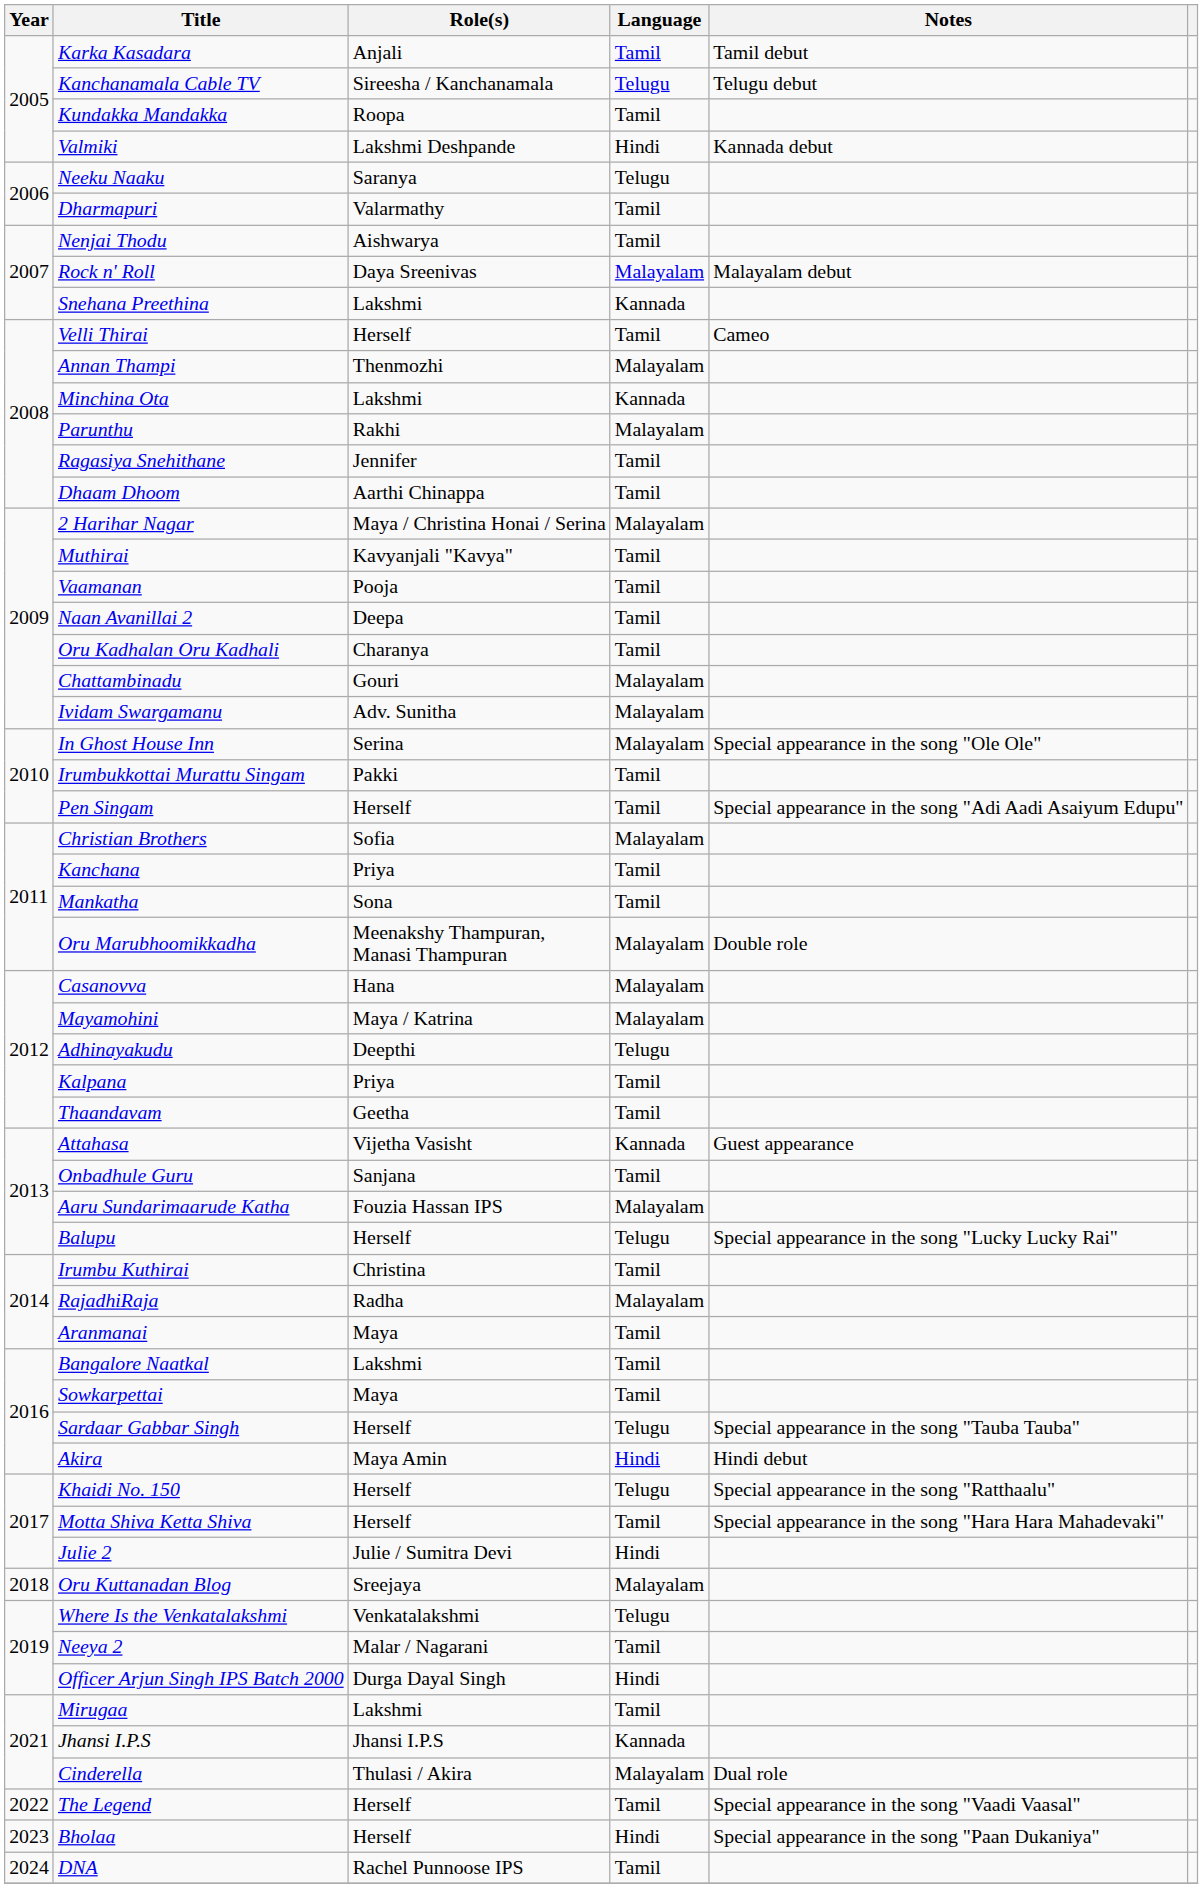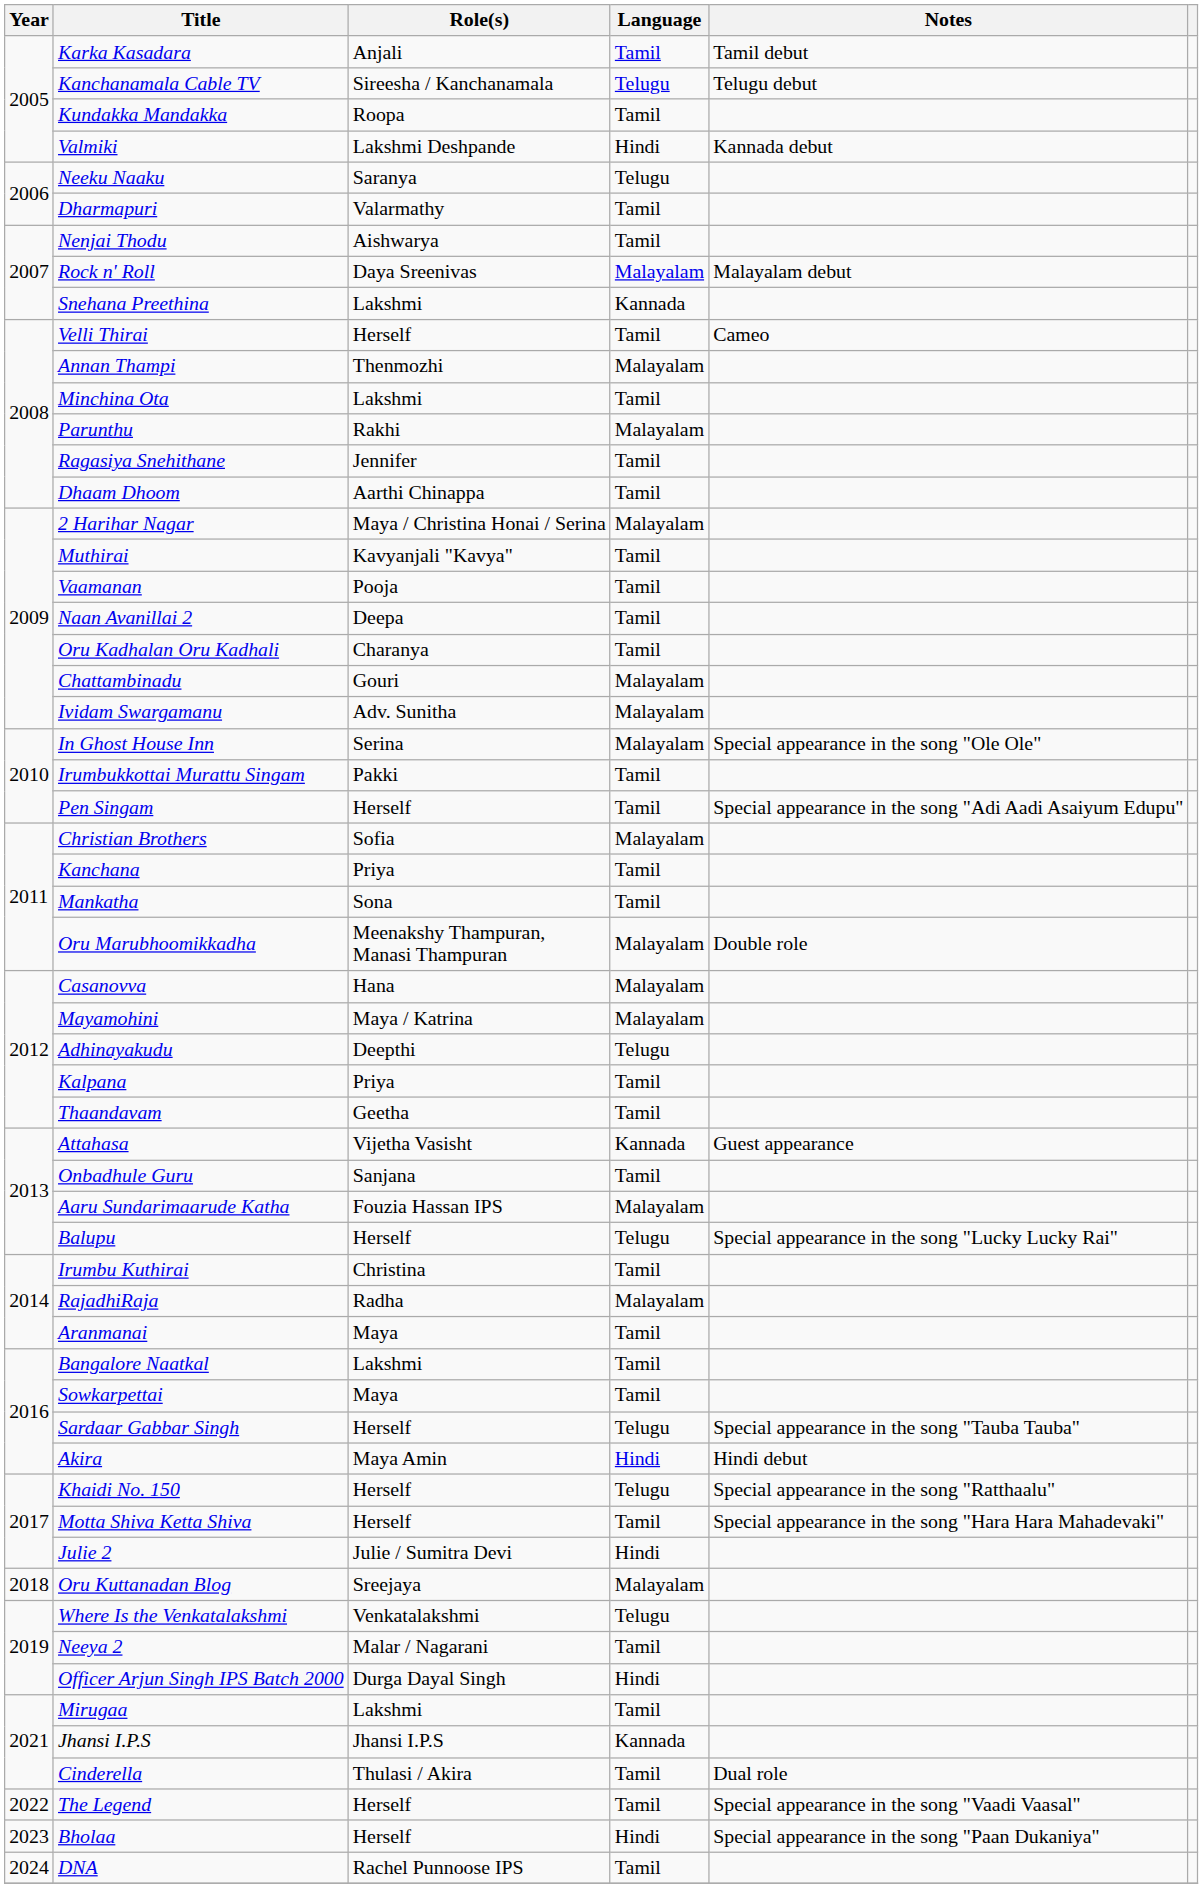 <table class="wikitable sortable">
 <tr>
 <th scope="col">Year</th>
 <th scope="col">Title</th>
 <th scope="col">Role(s)</th>
 <th scope="col">Language</th>
 <th scope="col" class="unsortable">Notes</th>
 <th scope="col" class="unsortable"></th>
 </tr>
 <tr>
 <td rowspan="4">2005</td>
 <td><em><a href='#'>Karka Kasadara</a></em></td>
 <td>Anjali</td>
 <td><a href='#'>Tamil</a></td>
 <td>Tamil debut</td>
 <td></td>
 </tr>
 <tr>
 <td><em><a href='#'>Kanchanamala Cable TV</a></em></td>
 <td>Sireesha / Kanchanamala</td>
 <td><a href='#'>Telugu</a></td>
 <td>Telugu debut</td>
 <td></td>
 </tr>
 <tr>
 <td><em><a href='#'>Kundakka Mandakka</a></em></td>
 <td>Roopa</td>
 <td>Tamil</td>
 <td></td>
 <td></td>
 </tr>
 <tr>
 <td><em><a href='#'>Valmiki</a></em></td>
 <td>Lakshmi Deshpande</td>
 <td>Hindi</td>
 <td>Kannada debut</td>
 <td></td>
 </tr>
 <tr>
 <td rowspan="2">2006</td>
 <td><em><a href='#'>Neeku Naaku</a></em></td>
 <td>Saranya</td>
 <td>Telugu</td>
 <td></td>
 <td></td>
 </tr>
 <tr>
 <td><em><a href='#'>Dharmapuri</a></em></td>
 <td>Valarmathy</td>
 <td>Tamil</td>
 <td></td>
 <td></td>
 </tr>
 <tr>
 <td rowspan="3">2007</td>
 <td><em><a href='#'>Nenjai Thodu</a></em></td>
 <td>Aishwarya</td>
 <td>Tamil</td>
 <td></td>
 <td></td>
 </tr>
 <tr>
 <td><em><a href='#'>Rock n' Roll</a></em></td>
 <td>Daya Sreenivas</td>
 <td><a href='#'>Malayalam</a></td>
 <td>Malayalam debut</td>
 <td></td>
 </tr>
 <tr>
 <td><em><a href='#'>Snehana Preethina</a></em></td>
 <td>Lakshmi</td>
 <td>Kannada</td>
 <td></td>
 <td></td>
 </tr>
 <tr>
 <td rowspan="6">2008</td>
 <td><em><a href='#'>Velli Thirai</a></em></td>
 <td>Herself</td>
 <td>Tamil</td>
 <td>Cameo</td>
 <td></td>
 </tr>
 <tr>
 <td><em><a href='#'>Annan Thampi</a></em></td>
 <td>Thenmozhi</td>
 <td>Malayalam</td>
 <td></td>
 <td></td>
 </tr>
 <tr>
 <td><em><a href='#'>Minchina Ota</a></em></td>
 <td>Lakshmi</td>
-<td>Kannada</td>
+<td>Tamil</td>
 <td></td>
 <td></td>
 </tr>
 <tr>
 <td><em><a href='#'>Parunthu</a></em></td>
 <td>Rakhi</td>
 <td>Malayalam</td>
 <td></td>
 <td></td>
 </tr>
 <tr>
 <td><em><a href='#'>Ragasiya Snehithane</a></em></td>
 <td>Jennifer</td>
 <td>Tamil</td>
 <td></td>
 <td></td>
 </tr>
 <tr>
 <td><em><a href='#'>Dhaam Dhoom</a></em></td>
 <td>Aarthi Chinappa</td>
 <td>Tamil</td>
 <td></td>
 <td></td>
 </tr>
 <tr>
 <td rowspan="7">2009</td>
 <td><em><a href='#'>2 Harihar Nagar</a></em></td>
 <td>Maya / Christina Honai / Serina</td>
 <td>Malayalam</td>
 <td></td>
 <td></td>
 </tr>
 <tr>
 <td><em><a href='#'>Muthirai</a></em></td>
 <td>Kavyanjali "Kavya"</td>
 <td>Tamil</td>
 <td></td>
 <td></td>
 </tr>
 <tr>
 <td><em><a href='#'>Vaamanan</a></em></td>
 <td>Pooja</td>
 <td>Tamil</td>
 <td></td>
 <td></td>
 </tr>
 <tr>
 <td><em><a href='#'>Naan Avanillai 2</a></em></td>
 <td>Deepa</td>
 <td>Tamil</td>
 <td></td>
 <td></td>
 </tr>
 <tr>
 <td><em><a href='#'>Oru Kadhalan Oru Kadhali</a></em></td>
 <td>Charanya</td>
 <td>Tamil</td>
 <td></td>
 <td></td>
 </tr>
 <tr>
 <td><em><a href='#'>Chattambinadu</a></em></td>
 <td>Gouri</td>
 <td>Malayalam</td>
 <td></td>
 <td></td>
 </tr>
 <tr>
 <td><em><a href='#'>Ividam Swargamanu</a></em></td>
 <td>Adv. Sunitha</td>
 <td>Malayalam</td>
 <td></td>
 <td></td>
 </tr>
 <tr>
 <td rowspan="3">2010</td>
 <td><em><a href='#'>In Ghost House Inn</a></em></td>
 <td>Serina</td>
 <td>Malayalam</td>
 <td>Special appearance in the song "Ole Ole"</td>
 <td></td>
 </tr>
 <tr>
 <td><em><a href='#'>Irumbukkottai Murattu Singam</a></em></td>
 <td>Pakki</td>
 <td>Tamil</td>
 <td></td>
 <td></td>
 </tr>
 <tr>
 <td><em><a href='#'>Pen Singam</a></em></td>
 <td>Herself</td>
 <td>Tamil</td>
 <td>Special appearance in the song "Adi Aadi Asaiyum Edupu"</td>
 <td></td>
 </tr>
 <tr>
 <td rowspan="4">2011</td>
 <td><em><a href='#'>Christian Brothers</a></em></td>
 <td>Sofia</td>
 <td>Malayalam</td>
 <td></td>
 <td></td>
 </tr>
 <tr>
 <td><em><a href='#'>Kanchana</a></em></td>
 <td>Priya</td>
 <td>Tamil</td>
 <td></td>
 <td></td>
 </tr>
 <tr>
 <td><em><a href='#'>Mankatha</a></em></td>
 <td>Sona</td>
 <td>Tamil</td>
 <td></td>
 <td></td>
 </tr>
 <tr>
 <td><em><a href='#'>Oru Marubhoomikkadha</a></em></td>
 <td>Meenakshy Thampuran,<br>Manasi Thampuran</td>
 <td>Malayalam</td>
 <td>Double role</td>
 <td></td>
 </tr>
 <tr>
 <td rowspan="5">2012</td>
 <td><em><a href='#'>Casanovva</a></em></td>
 <td>Hana</td>
 <td>Malayalam</td>
 <td></td>
 <td></td>
 </tr>
 <tr>
 <td><em><a href='#'>Mayamohini</a></em></td>
 <td>Maya / Katrina</td>
 <td>Malayalam</td>
 <td></td>
 <td></td>
 </tr>
 <tr>
 <td><em><a href='#'>Adhinayakudu</a></em></td>
 <td>Deepthi</td>
 <td>Telugu</td>
 <td></td>
 <td></td>
 </tr>
 <tr>
 <td><em><a href='#'>Kalpana</a></em></td>
 <td>Priya</td>
 <td>Tamil</td>
 <td></td>
 <td></td>
 </tr>
 <tr>
 <td><em><a href='#'>Thaandavam</a></em></td>
 <td>Geetha</td>
 <td>Tamil</td>
 <td></td>
 <td></td>
 </tr>
 <tr>
 <td rowspan="4">2013</td>
 <td><em><a href='#'>Attahasa</a></em></td>
 <td>Vijetha Vasisht</td>
 <td>Kannada</td>
 <td>Guest appearance</td>
 <td></td>
 </tr>
 <tr>
 <td><em><a href='#'>Onbadhule Guru</a></em></td>
 <td>Sanjana</td>
 <td>Tamil</td>
 <td></td>
 <td></td>
 </tr>
 <tr>
 <td><em><a href='#'>Aaru Sundarimaarude Katha</a></em></td>
 <td>Fouzia Hassan IPS</td>
 <td>Malayalam</td>
 <td></td>
 <td></td>
 </tr>
 <tr>
 <td><em><a href='#'>Balupu</a></em></td>
 <td>Herself</td>
 <td>Telugu</td>
 <td>Special appearance in the song "Lucky Lucky Rai"</td>
 <td></td>
 </tr>
 <tr>
 <td rowspan="3">2014</td>
 <td><em><a href='#'>Irumbu Kuthirai</a></em></td>
 <td>Christina</td>
 <td>Tamil</td>
 <td></td>
 <td></td>
 </tr>
 <tr>
 <td><em><a href='#'>RajadhiRaja</a></em></td>
 <td>Radha</td>
 <td>Malayalam</td>
 <td></td>
 <td></td>
 </tr>
 <tr>
 <td><em><a href='#'>Aranmanai</a></em></td>
 <td>Maya</td>
 <td>Tamil</td>
 <td></td>
 <td></td>
 </tr>
 <tr>
 <td rowspan="4">2016</td>
 <td><em><a href='#'>Bangalore Naatkal</a></em></td>
 <td>Lakshmi</td>
 <td>Tamil</td>
 <td></td>
 <td></td>
 </tr>
 <tr>
 <td><em><a href='#'>Sowkarpettai</a></em></td>
 <td>Maya</td>
 <td>Tamil</td>
 <td></td>
 <td></td>
 </tr>
 <tr>
 <td><em><a href='#'>Sardaar Gabbar Singh</a></em></td>
 <td>Herself</td>
 <td>Telugu</td>
 <td>Special appearance in the song "Tauba Tauba"</td>
 <td></td>
 </tr>
 <tr>
 <td><em><a href='#'>Akira</a></em></td>
 <td>Maya Amin</td>
 <td><a href='#'>Hindi</a></td>
 <td>Hindi debut</td>
 <td></td>
 </tr>
 <tr>
 <td rowspan="3">2017</td>
 <td><em><a href='#'>Khaidi No. 150</a></em></td>
 <td>Herself</td>
 <td>Telugu</td>
 <td>Special appearance in the song "Ratthaalu"</td>
 <td></td>
 </tr>
 <tr>
 <td><em><a href='#'>Motta Shiva Ketta Shiva</a></em></td>
 <td>Herself</td>
 <td>Tamil</td>
 <td>Special appearance in the song "Hara Hara Mahadevaki"</td>
 <td></td>
 </tr>
 <tr>
 <td><em><a href='#'>Julie 2</a></em></td>
 <td>Julie / Sumitra Devi</td>
 <td>Hindi</td>
 <td></td>
 <td></td>
 </tr>
 <tr>
 <td>2018</td>
 <td><em><a href='#'>Oru Kuttanadan Blog</a></em></td>
 <td>Sreejaya</td>
 <td>Malayalam</td>
 <td></td>
 <td></td>
 </tr>
 <tr>
 <td rowspan="3">2019</td>
 <td><em><a href='#'>Where Is the Venkatalakshmi</a></em></td>
 <td>Venkatalakshmi</td>
 <td>Telugu</td>
 <td></td>
 <td></td>
 </tr>
 <tr>
 <td><em><a href='#'>Neeya 2</a></em></td>
 <td>Malar / Nagarani</td>
 <td>Tamil</td>
 <td></td>
 <td></td>
 </tr>
 <tr>
 <td><em><a href='#'>Officer Arjun Singh IPS Batch 2000</a></em></td>
 <td>Durga Dayal Singh</td>
 <td>Hindi</td>
 <td></td>
 <td></td>
 </tr>
 <tr>
 <td rowspan="3">2021</td>
 <td><em><a href='#'>Mirugaa</a></em></td>
 <td>Lakshmi</td>
 <td>Tamil</td>
 <td></td>
 <td></td>
 </tr>
 <tr>
 <td><em>Jhansi I.P.S</em></td>
 <td>Jhansi I.P.S</td>
 <td>Kannada</td>
 <td></td>
 <td></td>
 </tr>
 <tr>
 <td><em><a href='#'>Cinderella</a></em></td>
 <td>Thulasi / Akira</td>
-<td>Malayalam</td>
+<td>Tamil</td>
 <td>Dual role</td>
 <td></td>
 </tr>
 <tr>
 <td rowspan="1">2022</td>
 <td><em><a href='#'>The Legend</a></em></td>
 <td>Herself</td>
 <td>Tamil</td>
 <td>Special appearance in the song "Vaadi Vaasal"</td>
 <td></td>
 </tr>
 <tr>
 <td>2023</td>
 <td><em><a href='#'>Bholaa</a></em></td>
 <td>Herself</td>
 <td>Hindi</td>
 <td>Special appearance in the song "Paan Dukaniya"</td>
 <td></td>
 </tr>
 <tr>
 <td>2024</td>
 <td><em><a href='#'>DNA</a></em></td>
 <td>Rachel Punnoose IPS</td>
 <td>Tamil</td>
 <td></td>
 <td></td>
 </tr>
 <tr>
 </tr>
 </table>
